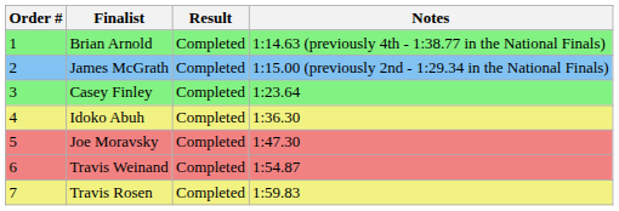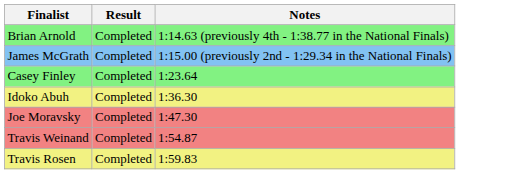 <table class="wikitable sortable">
 <tr>
-<th>Order #</th>
 <th>Finalist</th>
 <th>Result</th>
 <th>Notes</th>
 </tr>
 <tr style="background-color:#82f282">
-<td>1</td>
 <td>Brian Arnold</td>
 <td>Completed</td>
 <td>1:14.63 (previously 4th - 1:38.77 in the National Finals)</td>
 </tr>
 <tr style="background-color:#82c2f2">
-<td>2</td>
 <td>James McGrath</td>
 <td>Completed</td>
 <td>1:15.00 (previously 2nd - 1:29.34 in the National Finals)</td>
 </tr>
 <tr style="background-color:#82f282">
-<td>3</td>
 <td>Casey Finley</td>
 <td>Completed</td>
 <td>1:23.64</td>
 </tr>
 <tr style="background-color:#f2f282">
-<td>4</td>
 <td>Idoko Abuh</td>
 <td>Completed</td>
 <td>1:36.30</td>
 </tr>
 <tr style="background-color:#f28282">
-<td>5</td>
 <td>Joe Moravsky</td>
 <td>Completed</td>
 <td>1:47.30</td>
 </tr>
 <tr style="background-color:#f28282">
-<td>6</td>
 <td>Travis Weinand</td>
 <td>Completed</td>
 <td>1:54.87</td>
 </tr>
 <tr style="background-color:#f2f282">
-<td>7</td>
 <td>Travis Rosen</td>
 <td>Completed</td>
 <td>1:59.83</td>
 </tr>
 </table>
